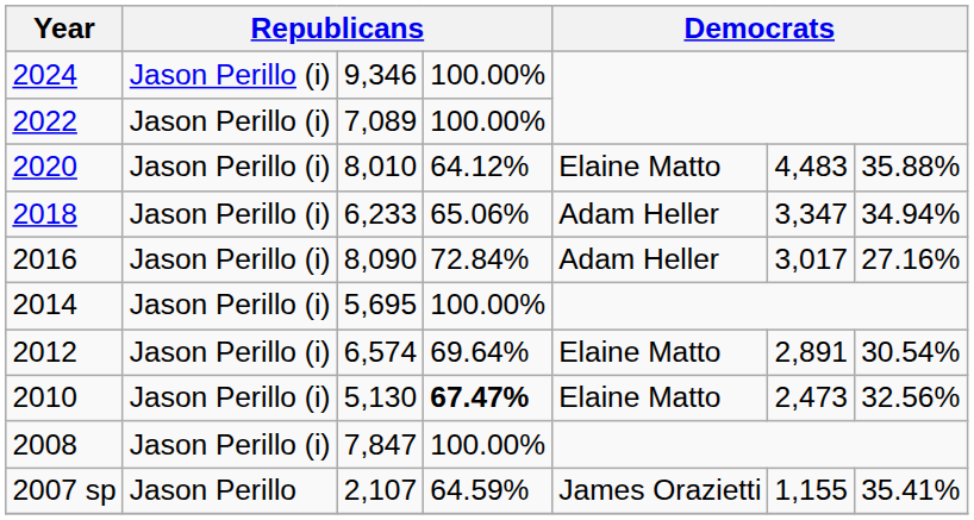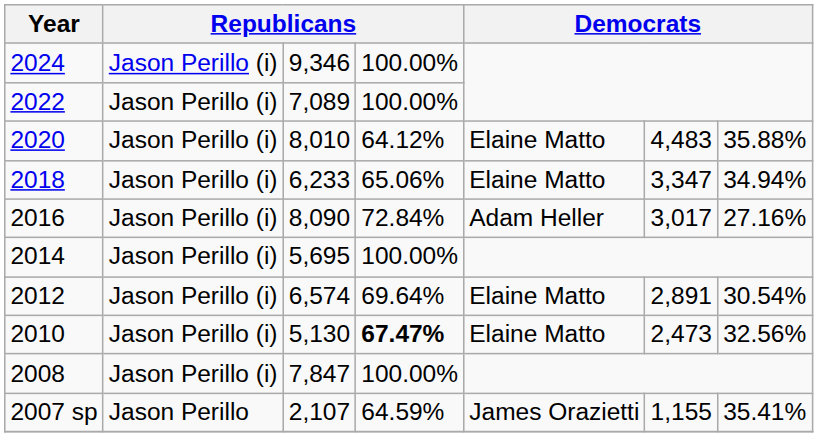 <table class="wikitable">
 <tr>
 <th>Year</th>
 <th colspan=3><a href='#'>Republicans</a></th>
 <th colspan=3><a href='#'>Democrats</a></th>
 </tr>
 <tr>
 <td><a href='#'>2024</a></td>
 <td><a href='#'>Jason Perillo</a> (i)</td>
 <td>9,346</td>
 <td>100.00%</td>
 </tr>
 <tr>
 <td><a href='#'>2022</a></td>
 <td>Jason Perillo (i)</td>
 <td>7,089</td>
 <td>100.00%</td>
 </tr>
 <tr>
 <td><a href='#'>2020</a></td>
 <td>Jason Perillo (i)</td>
 <td>8,010</td>
 <td>64.12%</td>
 <td>Elaine Matto</td>
 <td>4,483</td>
 <td>35.88%</td>
 </tr>
 <tr>
 <td><a href='#'>2018</a></td>
 <td>Jason Perillo (i)</td>
 <td>6,233</td>
 <td>65.06%</td>
-<td>Adam Heller</td>
+<td>Elaine Matto</td>
 <td>3,347</td>
 <td>34.94%</td>
 </tr>
 <tr>
 <td>2016</td>
 <td>Jason Perillo (i)</td>
 <td>8,090</td>
 <td>72.84%</td>
 <td>Adam Heller</td>
 <td>3,017</td>
 <td>27.16%</td>
 </tr>
 <tr>
 <td>2014</td>
 <td>Jason Perillo (i)</td>
 <td>5,695</td>
 <td>100.00%</td>
 </tr>
 <tr>
 <td>2012</td>
 <td>Jason Perillo (i)</td>
 <td>6,574</td>
 <td>69.64%</td>
 <td>Elaine Matto</td>
 <td>2,891</td>
 <td>30.54%</td>
 </tr>
 <tr>
 <td>2010</td>
 <td>Jason Perillo (i)</td>
 <td>5,130</td>
 <td><strong>67.47%</strong></td>
 <td>Elaine Matto</td>
 <td>2,473</td>
 <td>32.56%</td>
 </tr>
 <tr>
 <td>2008</td>
 <td>Jason Perillo (i)</td>
 <td>7,847</td>
 <td>100.00%</td>
 </tr>
 <tr>
 <td>2007 sp</td>
 <td>Jason Perillo</td>
 <td>2,107</td>
 <td>64.59%</td>
 <td>James Orazietti</td>
 <td>1,155</td>
 <td>35.41%</td>
 </tr>
 <tr>
 </tr>
 </table>
